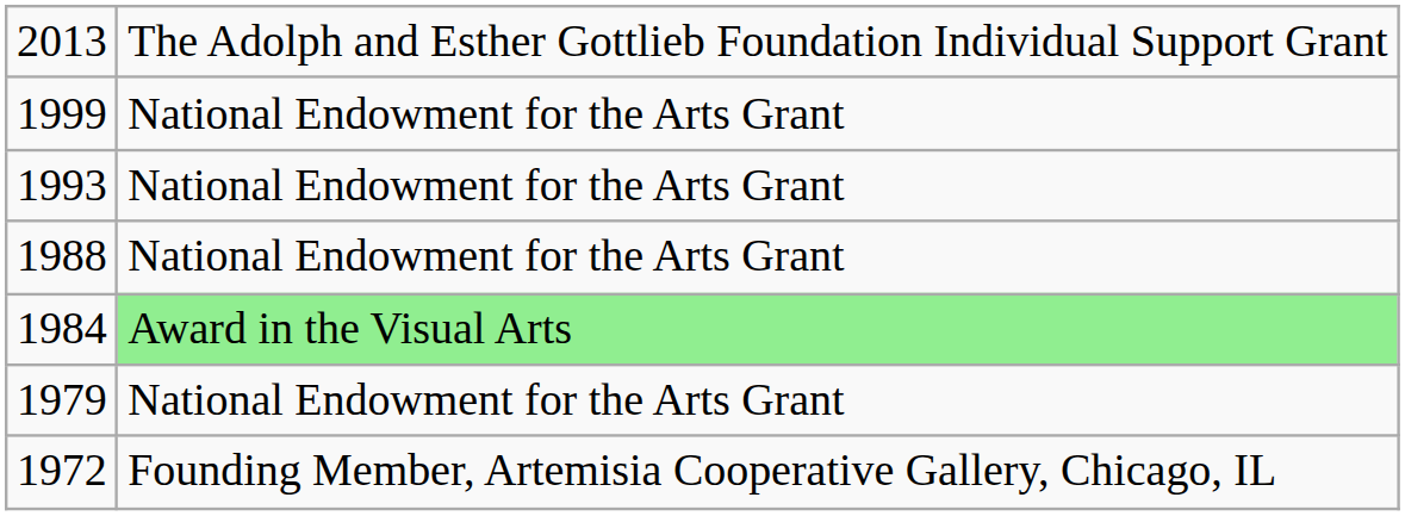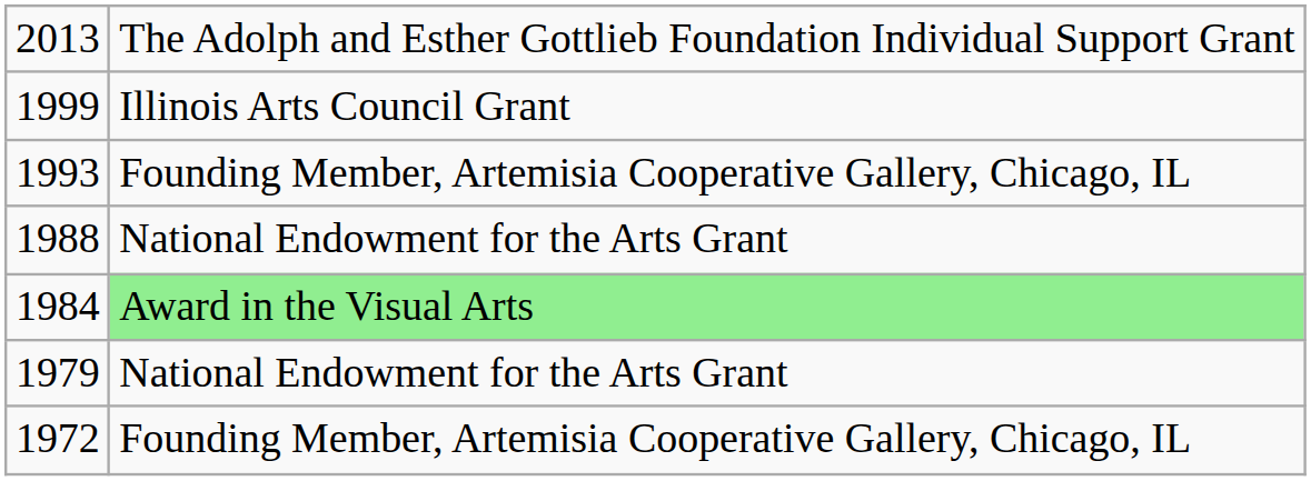 <table class="wikitable">
 <tr>
 <td>2013</td>
 <td>The Adolph and Esther Gottlieb Foundation Individual Support Grant</td>
 </tr>
 <tr>
 <td>1999</td>
-<td>National Endowment for the Arts Grant</td>
+<td>Illinois Arts Council Grant</td>
 </tr>
 <tr>
 <td>1993</td>
-<td>National Endowment for the Arts Grant</td>
+<td>Founding Member, Artemisia Cooperative Gallery, Chicago, IL</td>
 </tr>
 <tr>
 <td>1988</td>
 <td>National Endowment for the Arts Grant</td>
 </tr>
 <tr>
 <td>1984</td>
 <td style="background: lightgreen;">Award in the Visual Arts</td>
 </tr>
 <tr>
 <td>1979</td>
 <td>National Endowment for the Arts Grant</td>
 </tr>
 <tr>
 <td>1972</td>
 <td>Founding Member, Artemisia Cooperative Gallery, Chicago, IL</td>
 </tr>
 </table>
